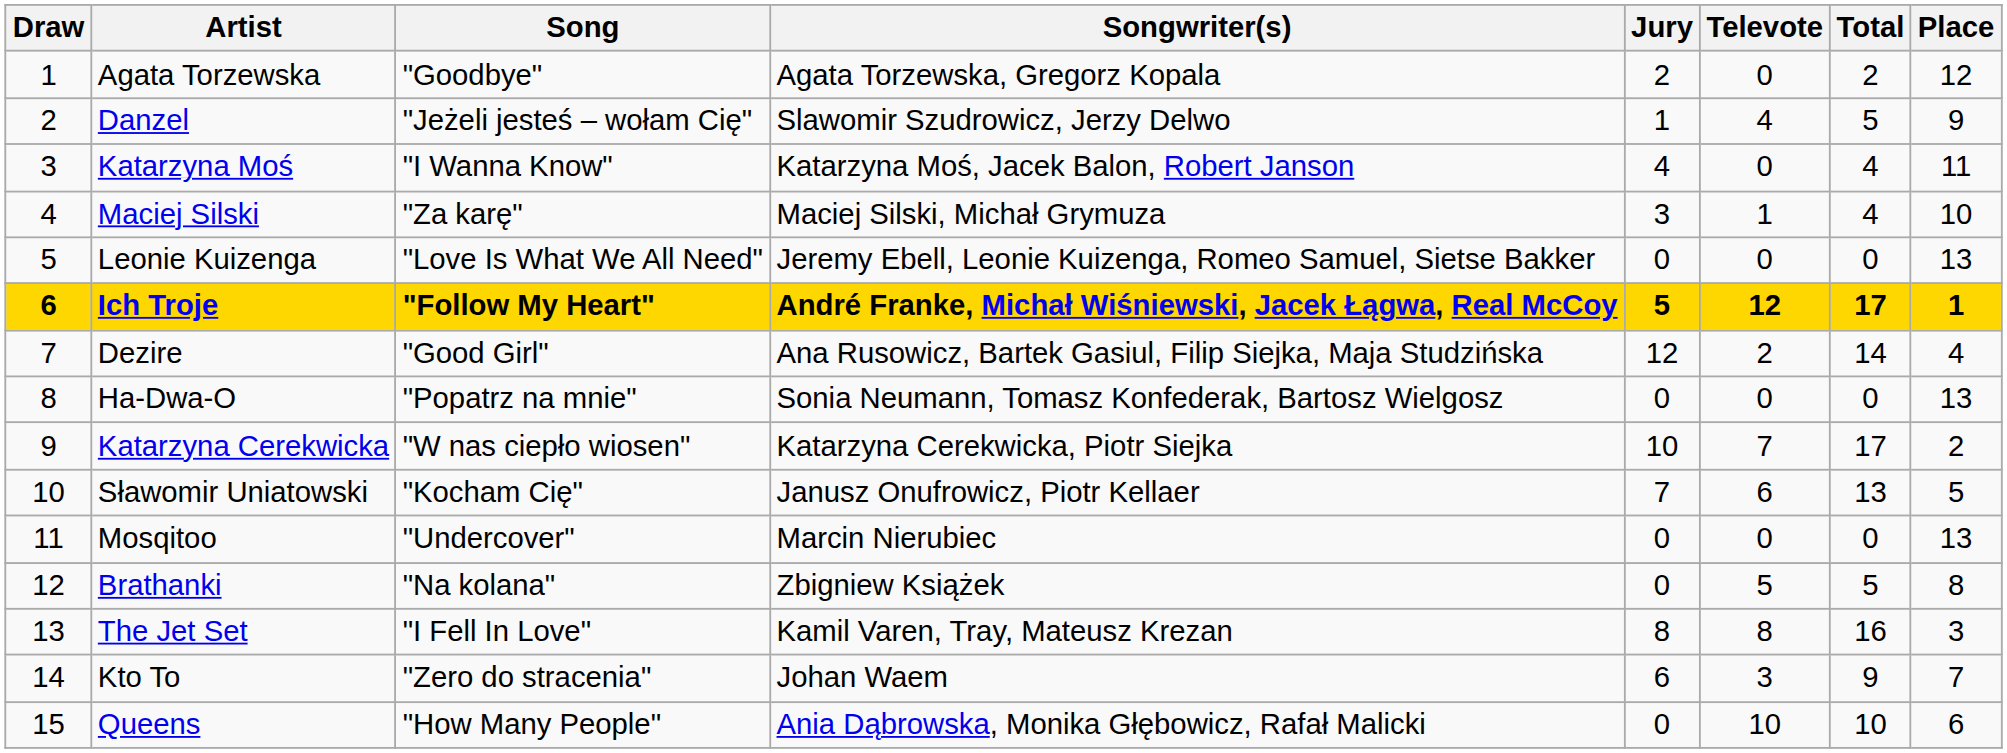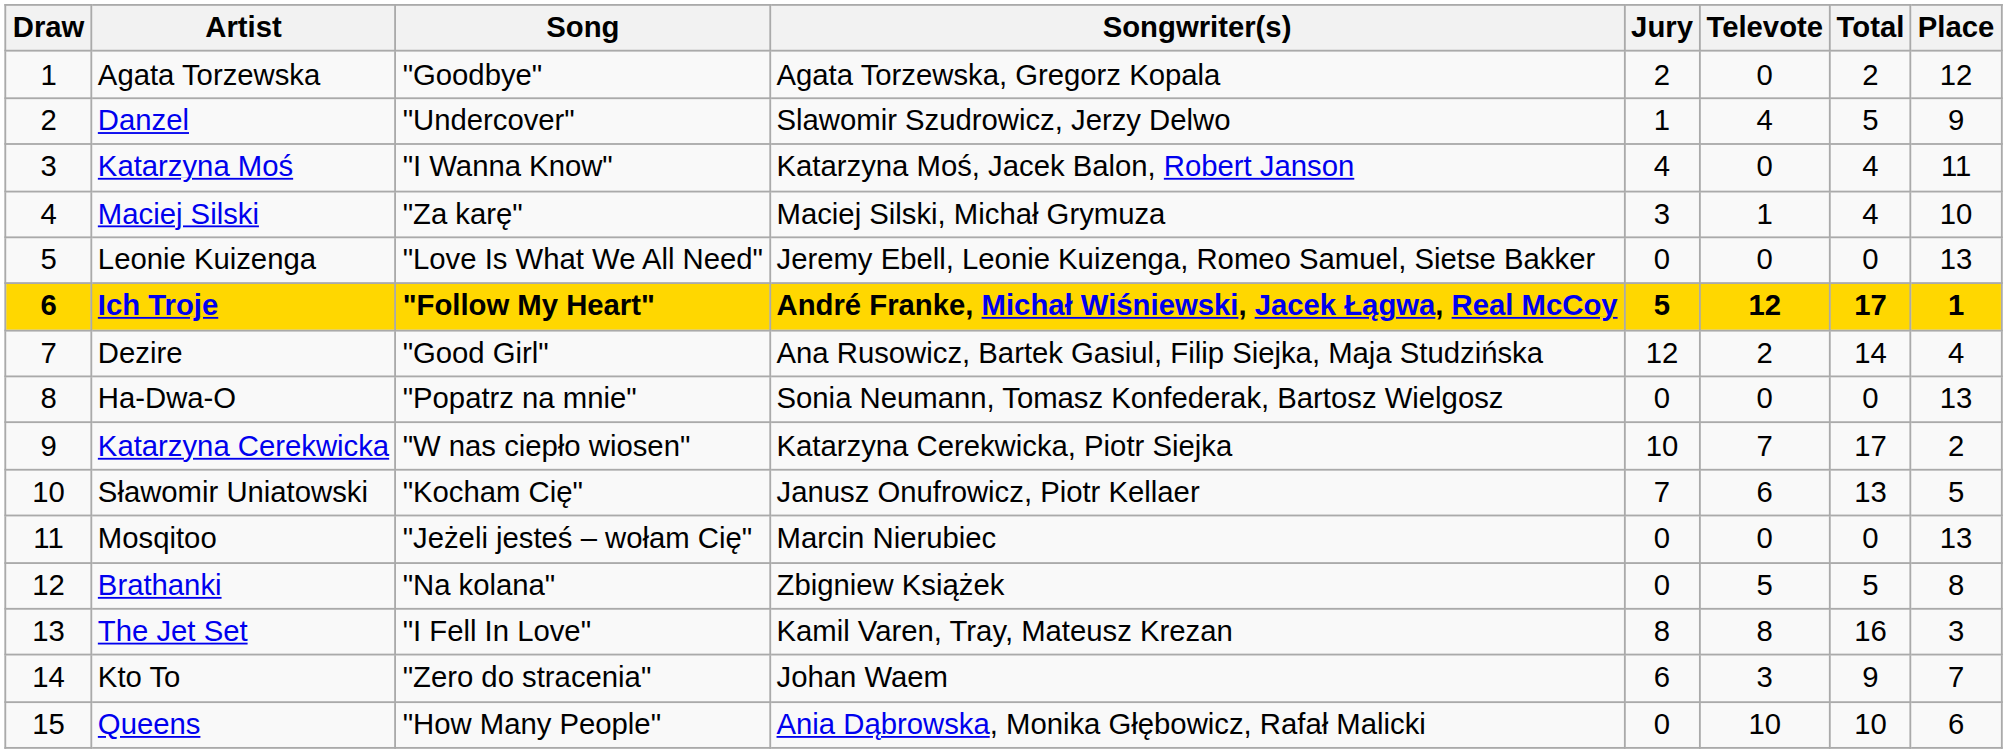 <table class="sortable wikitable" style="margin: 1em auto 1em auto; text-align:center;">
 <tr>
 <th>Draw</th>
 <th>Artist</th>
 <th>Song</th>
 <th>Songwriter(s)</th>
 <th>Jury</th>
 <th>Televote</th>
 <th>Total</th>
 <th>Place</th>
 </tr>
 <tr>
 <td>1</td>
 <td align="left">Agata Torzewska</td>
 <td align="left">"Goodbye"</td>
 <td align="left">Agata Torzewska, Gregorz Kopala</td>
 <td>2</td>
 <td>0</td>
 <td>2</td>
 <td>12</td>
 </tr>
 <tr>
 <td>2</td>
 <td align="left"><a href='#'>Danzel</a></td>
-<td align="left">"Jeżeli jesteś – wołam Cię"</td>
+<td align="left">"Undercover"</td>
 <td align="left">Slawomir Szudrowicz, Jerzy Delwo</td>
 <td>1</td>
 <td>4</td>
 <td>5</td>
 <td>9</td>
 </tr>
 <tr>
 <td>3</td>
 <td align="left"><a href='#'>Katarzyna Moś</a></td>
 <td align="left">"I Wanna Know"</td>
 <td align="left">Katarzyna Moś, Jacek Balon, <a href='#'>Robert Janson</a></td>
 <td>4</td>
 <td>0</td>
 <td>4</td>
 <td>11</td>
 </tr>
 <tr>
 <td>4</td>
 <td align="left"><a href='#'>Maciej Silski</a></td>
 <td align="left">"Za karę"</td>
 <td align="left">Maciej Silski, Michał Grymuza</td>
 <td>3</td>
 <td>1</td>
 <td>4</td>
 <td>10</td>
 </tr>
 <tr>
 <td>5</td>
 <td align="left">Leonie Kuizenga</td>
 <td align="left">"Love Is What We All Need"</td>
 <td align="left">Jeremy Ebell, Leonie Kuizenga, Romeo Samuel, Sietse Bakker</td>
 <td>0</td>
 <td>0</td>
 <td>0</td>
 <td>13</td>
 </tr>
 <tr style="font-weight:bold; background:gold;">
 <td>6</td>
 <td align="left"><a href='#'>Ich Troje</a></td>
 <td align="left">"Follow My Heart"</td>
 <td align="left"><strong>André Franke,</strong> <a href='#'>Michał Wiśniewski</a><strong>, <a href='#'>Jacek Łągwa</a>, <a href='#'>Real McCoy</a></strong></td>
 <td>5</td>
 <td>12</td>
 <td>17</td>
 <td>1</td>
 </tr>
 <tr>
 <td>7</td>
 <td align="left">Dezire</td>
 <td align="left">"Good Girl"</td>
 <td align="left">Ana Rusowicz, Bartek Gasiul, Filip Siejka, Maja Studzińska</td>
 <td>12</td>
 <td>2</td>
 <td>14</td>
 <td>4</td>
 </tr>
 <tr>
 <td>8</td>
 <td align="left">Ha-Dwa-O</td>
 <td align="left">"Popatrz na mnie"</td>
 <td align="left">Sonia Neumann, Tomasz Konfederak, Bartosz Wielgosz</td>
 <td>0</td>
 <td>0</td>
 <td>0</td>
 <td>13</td>
 </tr>
 <tr>
 <td>9</td>
 <td align="left"><a href='#'>Katarzyna Cerekwicka</a></td>
 <td align="left">"W nas ciepło wiosen"</td>
 <td align="left">Katarzyna Cerekwicka, Piotr Siejka</td>
 <td>10</td>
 <td>7</td>
 <td>17</td>
 <td>2</td>
 </tr>
 <tr>
 <td>10</td>
 <td align="left">Sławomir Uniatowski</td>
 <td align="left">"Kocham Cię"</td>
 <td align="left">Janusz Onufrowicz, Piotr Kellaer</td>
 <td>7</td>
 <td>6</td>
 <td>13</td>
 <td>5</td>
 </tr>
 <tr>
 <td>11</td>
 <td align="left">Mosqitoo</td>
-<td align="left">"Undercover"</td>
+<td align="left">"Jeżeli jesteś – wołam Cię"</td>
 <td align="left">Marcin Nierubiec</td>
 <td>0</td>
 <td>0</td>
 <td>0</td>
 <td>13</td>
 </tr>
 <tr>
 <td>12</td>
 <td align="left"><a href='#'>Brathanki</a></td>
 <td align="left">"Na kolana"</td>
 <td align="left">Zbigniew Książek</td>
 <td>0</td>
 <td>5</td>
 <td>5</td>
 <td>8</td>
 </tr>
 <tr>
 <td>13</td>
 <td align="left"><a href='#'>The Jet Set</a></td>
 <td align="left">"I Fell In Love"</td>
 <td align="left">Kamil Varen, Tray, Mateusz Krezan</td>
 <td>8</td>
 <td>8</td>
 <td>16</td>
 <td>3</td>
 </tr>
 <tr>
 <td>14</td>
 <td align="left">Kto To</td>
 <td align="left">"Zero do stracenia"</td>
 <td align="left">Johan Waem</td>
 <td>6</td>
 <td>3</td>
 <td>9</td>
 <td>7</td>
 </tr>
 <tr>
 <td>15</td>
 <td align="left"><a href='#'>Queens</a></td>
 <td align="left">"How Many People"</td>
 <td align="left"><a href='#'>Ania Dąbrowska</a>, Monika Głębowicz, Rafał Malicki</td>
 <td>0</td>
 <td>10</td>
 <td>10</td>
 <td>6</td>
 </tr>
 </table>
